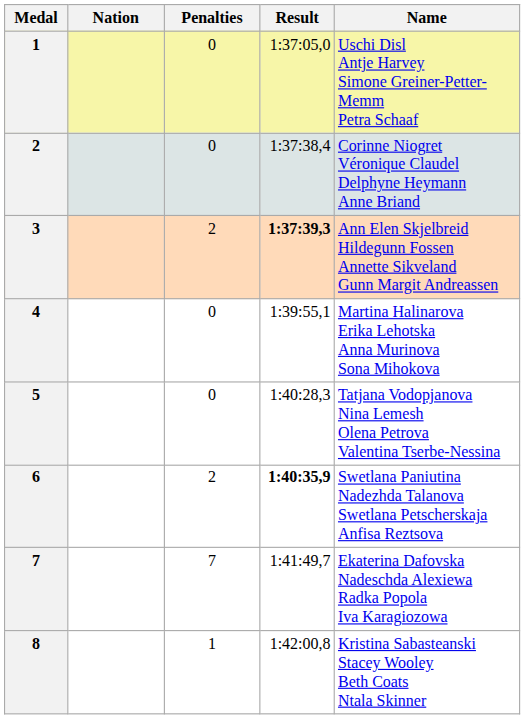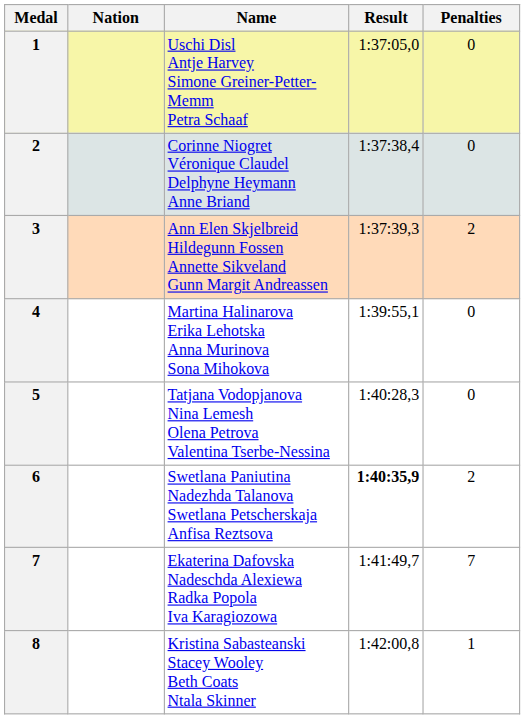 <table class=wikitable style="border:1px solid #AAAAAA;font-size:90%">
 <tr bgcolor="#E4E4E4">
 <th style="border-bottom:1px solid #AAAAAA" width=50>Medal</th>
 <th style="border-bottom:1px solid #AAAAAA" width=80>Nation</th>
+<th style="border-bottom:1px solid #AAAAAA" width=160>Name</th>
+<th style="border-bottom:1px solid #AAAAAA" width=60>Result</th>
 <th style="border-bottom:1px solid #AAAAAA" width=80>Penalties</th>
-<th style="border-bottom:1px solid #AAAAAA" width=60>Result</th>
-<th style="border-bottom:1px solid #AAAAAA" width=160>Name</th>
 </tr>
 <tr align="center" valign="top" bgcolor="#F7F6A8">
 <th>1</th>
 <td align="left"></td>
+<td align="left"><a href='#'>Uschi Disl</a><br><a href='#'>Antje Harvey</a><br><a href='#'>Simone Greiner-Petter-Memm</a><br><a href='#'>Petra Schaaf</a></td>
+<td align="right">1:37:05,0</td>
 <td align="center">0<br><br></td>
-<td align="right">1:37:05,0</td>
-<td align="left"><a href='#'>Uschi Disl</a><br><a href='#'>Antje Harvey</a><br><a href='#'>Simone Greiner-Petter-Memm</a><br><a href='#'>Petra Schaaf</a></td>
 </tr>
 <tr align="center" valign="top" bgcolor="#DCE5E5">
 <th>2</th>
 <td align="left"></td>
+<td align="left"><a href='#'>Corinne Niogret</a><br><a href='#'>Véronique Claudel</a><br><a href='#'>Delphyne Heymann</a><br><a href='#'>Anne Briand</a></td>
+<td align="right">1:37:38,4</td>
 <td align="center">0<br><br></td>
-<td align="right">1:37:38,4</td>
-<td align="left"><a href='#'>Corinne Niogret</a><br><a href='#'>Véronique Claudel</a><br><a href='#'>Delphyne Heymann</a><br><a href='#'>Anne Briand</a></td>
 </tr>
 <tr align="center" valign="top" bgcolor="#FFDAB9">
 <th>3</th>
 <td align="left"></td>
+<td align="left"><a href='#'>Ann Elen Skjelbreid</a><br><a href='#'>Hildegunn Fossen</a><br><a href='#'>Annette Sikveland</a><br><a href='#'>Gunn Margit Andreassen</a></td>
+<td align="right">1:37:39,3</td>
 <td align="center">2<br><br></td>
-<td align="right"><strong>1:37:39,3</strong></td>
-<td align="left"><a href='#'>Ann Elen Skjelbreid</a><br><a href='#'>Hildegunn Fossen</a><br><a href='#'>Annette Sikveland</a><br><a href='#'>Gunn Margit Andreassen</a></td>
 </tr>
 <tr align="center" valign="top" bgcolor="#FFFFFF">
 <th>4</th>
 <td align="left"></td>
+<td align="left"><a href='#'>Martina Halinarova</a><br><a href='#'>Erika Lehotska</a><br><a href='#'>Anna Murinova</a><br><a href='#'>Sona Mihokova</a></td>
+<td align="right">1:39:55,1</td>
 <td align="center">0<br><br></td>
-<td align="right">1:39:55,1</td>
-<td align="left"><a href='#'>Martina Halinarova</a><br><a href='#'>Erika Lehotska</a><br><a href='#'>Anna Murinova</a><br><a href='#'>Sona Mihokova</a></td>
 </tr>
 <tr align="center" valign="top" bgcolor="#FFFFFF">
 <th>5</th>
 <td align="left"></td>
+<td align="left"><a href='#'>Tatjana Vodopjanova</a><br><a href='#'>Nina Lemesh</a><br><a href='#'>Olena Petrova</a><br><a href='#'>Valentina Tserbe-Nessina</a></td>
+<td align="right">1:40:28,3</td>
 <td align="center">0<br><br></td>
-<td align="right">1:40:28,3</td>
-<td align="left"><a href='#'>Tatjana Vodopjanova</a><br><a href='#'>Nina Lemesh</a><br><a href='#'>Olena Petrova</a><br><a href='#'>Valentina Tserbe-Nessina</a></td>
 </tr>
 <tr align="center" valign="top" bgcolor="#FFFFFF">
 <th>6</th>
 <td align="left"></td>
+<td align="left"><a href='#'>Swetlana Paniutina</a><br><a href='#'>Nadezhda Talanova</a><br><a href='#'>Swetlana Petscherskaja</a><br><a href='#'>Anfisa Reztsova</a></td>
+<td align="right"><strong>1:40:35,9</strong></td>
 <td align="center">2<br><br></td>
-<td align="right"><strong>1:40:35,9</strong></td>
-<td align="left"><a href='#'>Swetlana Paniutina</a><br><a href='#'>Nadezhda Talanova</a><br><a href='#'>Swetlana Petscherskaja</a><br><a href='#'>Anfisa Reztsova</a></td>
 </tr>
 <tr align="center" valign="top" bgcolor="#FFFFFF">
 <th>7</th>
 <td align="left"></td>
+<td align="left"><a href='#'>Ekaterina Dafovska</a><br><a href='#'>Nadeschda Alexiewa</a><br><a href='#'>Radka Popola</a><br><a href='#'>Iva Karagiozowa</a></td>
+<td align="right">1:41:49,7</td>
 <td align="center">7<br><br></td>
-<td align="right">1:41:49,7</td>
-<td align="left"><a href='#'>Ekaterina Dafovska</a><br><a href='#'>Nadeschda Alexiewa</a><br><a href='#'>Radka Popola</a><br><a href='#'>Iva Karagiozowa</a></td>
 </tr>
 <tr align="center" valign="top" bgcolor="#FFFFFF">
 <th>8</th>
 <td align="left"></td>
+<td align="left"><a href='#'>Kristina Sabasteanski</a><br><a href='#'>Stacey Wooley</a><br><a href='#'>Beth Coats</a><br><a href='#'>Ntala Skinner</a></td>
+<td align="right">1:42:00,8</td>
 <td align="center">1<br><br></td>
-<td align="right">1:42:00,8</td>
-<td align="left"><a href='#'>Kristina Sabasteanski</a><br><a href='#'>Stacey Wooley</a><br><a href='#'>Beth Coats</a><br><a href='#'>Ntala Skinner</a></td>
 </tr>
 </table>
